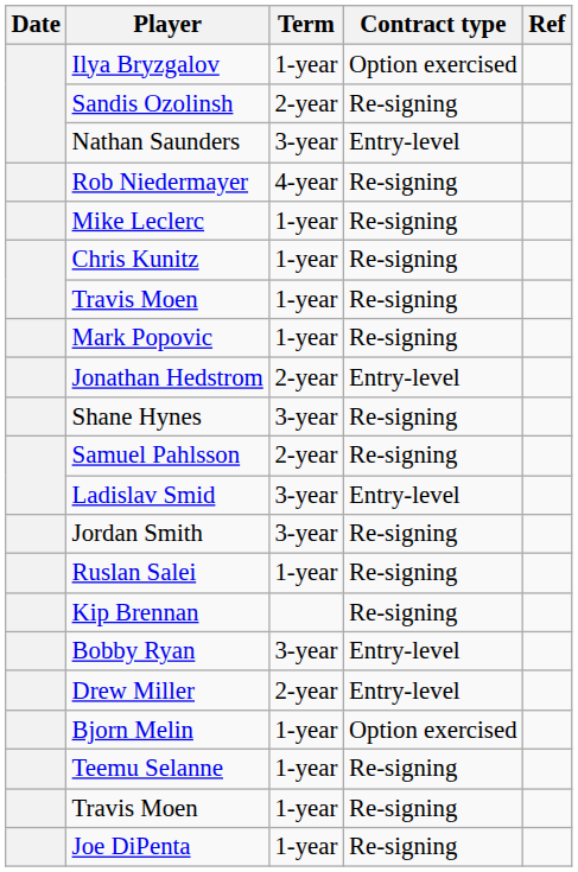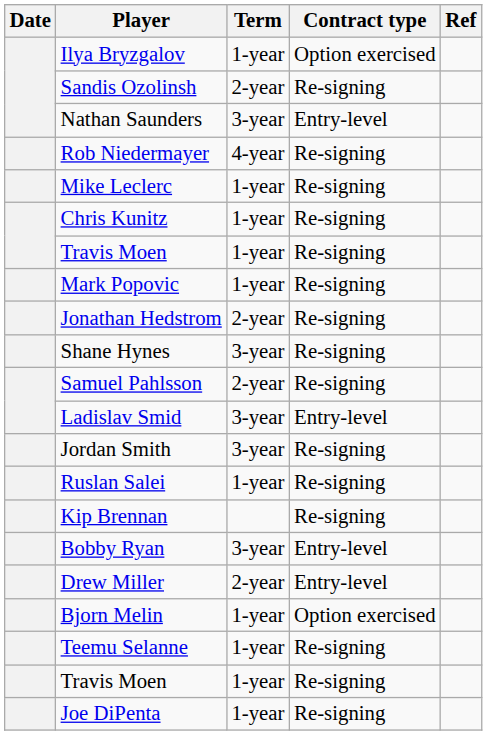 <table class="wikitable plainrowheaders">
 <tr style="background:#ddd; text-align:center;">
 <th>Date</th>
 <th>Player</th>
 <th>Term</th>
 <th>Contract type</th>
 <th>Ref</th>
 </tr>
 <tr>
 <th scope="row" rowspan=3></th>
 <td><a href='#'>Ilya Bryzgalov</a></td>
 <td>1-year</td>
 <td>Option exercised</td>
 <td></td>
 </tr>
 <tr>
 <td><a href='#'>Sandis Ozolinsh</a></td>
 <td>2-year</td>
 <td>Re-signing</td>
 <td></td>
 </tr>
 <tr>
 <td>Nathan Saunders</td>
 <td>3-year</td>
 <td>Entry-level</td>
 <td></td>
 </tr>
 <tr>
 <th scope="row"></th>
 <td><a href='#'>Rob Niedermayer</a></td>
 <td>4-year</td>
 <td>Re-signing</td>
 <td></td>
 </tr>
 <tr>
 <th scope="row"></th>
 <td><a href='#'>Mike Leclerc</a></td>
 <td>1-year</td>
 <td>Re-signing</td>
 <td></td>
 </tr>
 <tr>
 <th scope="row" rowspan=2></th>
 <td><a href='#'>Chris Kunitz</a></td>
 <td>1-year</td>
 <td>Re-signing</td>
 <td></td>
 </tr>
 <tr>
 <td><a href='#'>Travis Moen</a></td>
 <td>1-year</td>
 <td>Re-signing</td>
 <td></td>
 </tr>
 <tr>
 <th scope="row"></th>
 <td><a href='#'>Mark Popovic</a></td>
 <td>1-year</td>
 <td>Re-signing</td>
 <td></td>
 </tr>
 <tr>
 <th scope="row"></th>
 <td><a href='#'>Jonathan Hedstrom</a></td>
 <td>2-year</td>
-<td>Entry-level</td>
+<td>Re-signing</td>
 <td></td>
 </tr>
 <tr>
 <th scope="row"></th>
 <td>Shane Hynes</td>
 <td>3-year</td>
 <td>Re-signing</td>
 <td></td>
 </tr>
 <tr>
 <th scope="row" rowspan=2></th>
 <td><a href='#'>Samuel Pahlsson</a></td>
 <td>2-year</td>
 <td>Re-signing</td>
 <td></td>
 </tr>
 <tr>
 <td><a href='#'>Ladislav Smid</a></td>
 <td>3-year</td>
 <td>Entry-level</td>
 <td></td>
 </tr>
 <tr>
 <th scope="row"></th>
 <td>Jordan Smith</td>
 <td>3-year</td>
 <td>Re-signing</td>
 <td></td>
 </tr>
 <tr>
 <th scope="row"></th>
 <td><a href='#'>Ruslan Salei</a></td>
 <td>1-year</td>
 <td>Re-signing</td>
 <td></td>
 </tr>
 <tr>
 <th scope="row"></th>
 <td><a href='#'>Kip Brennan</a></td>
 <td></td>
 <td>Re-signing</td>
 <td></td>
 </tr>
 <tr>
 <th scope="row"></th>
 <td><a href='#'>Bobby Ryan</a></td>
 <td>3-year</td>
 <td>Entry-level</td>
 <td></td>
 </tr>
 <tr>
 <th scope="row"></th>
 <td><a href='#'>Drew Miller</a></td>
 <td>2-year</td>
 <td>Entry-level</td>
 <td></td>
 </tr>
 <tr>
 <th scope="row"></th>
 <td><a href='#'>Bjorn Melin</a></td>
 <td>1-year</td>
 <td>Option exercised</td>
 <td></td>
 </tr>
 <tr>
 <th scope="row"></th>
 <td><a href='#'>Teemu Selanne</a></td>
 <td>1-year</td>
 <td>Re-signing</td>
 <td></td>
 </tr>
 <tr>
 <th scope="row"></th>
 <td>Travis Moen</td>
 <td>1-year</td>
 <td>Re-signing</td>
 <td></td>
 </tr>
 <tr>
 <th scope="row"></th>
 <td><a href='#'>Joe DiPenta</a></td>
 <td>1-year</td>
 <td>Re-signing</td>
 <td></td>
 </tr>
 </table>
